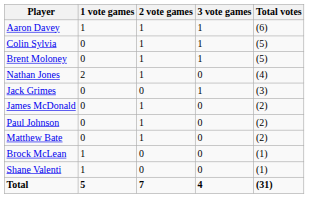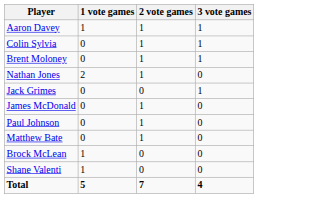 <table class="wikitable">
 <tr>
 <th>Player</th>
 <th>1 vote games</th>
 <th>2 vote games</th>
 <th>3 vote games</th>
-<th>Total votes</th>
 </tr>
 <tr>
 <td><a href='#'>Aaron Davey</a></td>
 <td>1</td>
 <td>1</td>
 <td>1</td>
-<td>(6)</td>
 </tr>
 <tr>
 <td><a href='#'>Colin Sylvia</a></td>
 <td>0</td>
 <td>1</td>
 <td>1</td>
-<td>(5)</td>
 </tr>
 <tr>
 <td><a href='#'>Brent Moloney</a></td>
 <td>0</td>
 <td>1</td>
 <td>1</td>
-<td>(5)</td>
 </tr>
 <tr>
 <td><a href='#'>Nathan Jones</a></td>
 <td>2</td>
 <td>1</td>
 <td>0</td>
-<td>(4)</td>
 </tr>
 <tr>
 <td><a href='#'>Jack Grimes</a></td>
 <td>0</td>
 <td>0</td>
 <td>1</td>
-<td>(3)</td>
 </tr>
 <tr>
 <td><a href='#'>James McDonald</a></td>
 <td>0</td>
 <td>1</td>
 <td>0</td>
-<td>(2)</td>
 </tr>
 <tr>
 <td><a href='#'>Paul Johnson</a></td>
 <td>0</td>
 <td>1</td>
 <td>0</td>
-<td>(2)</td>
 </tr>
 <tr>
 <td><a href='#'>Matthew Bate</a></td>
 <td>0</td>
 <td>1</td>
 <td>0</td>
-<td>(2)</td>
 </tr>
 <tr>
 <td><a href='#'>Brock McLean</a></td>
 <td>1</td>
 <td>0</td>
 <td>0</td>
-<td>(1)</td>
 </tr>
 <tr>
 <td><a href='#'>Shane Valenti</a></td>
 <td>1</td>
 <td>0</td>
 <td>0</td>
-<td>(1)</td>
 </tr>
 <tr>
 <td><strong>Total</strong></td>
 <td><strong>5</strong></td>
 <td><strong>7</strong></td>
 <td><strong>4</strong></td>
-<td><strong>(31)</strong></td>
 </tr>
 </table>
